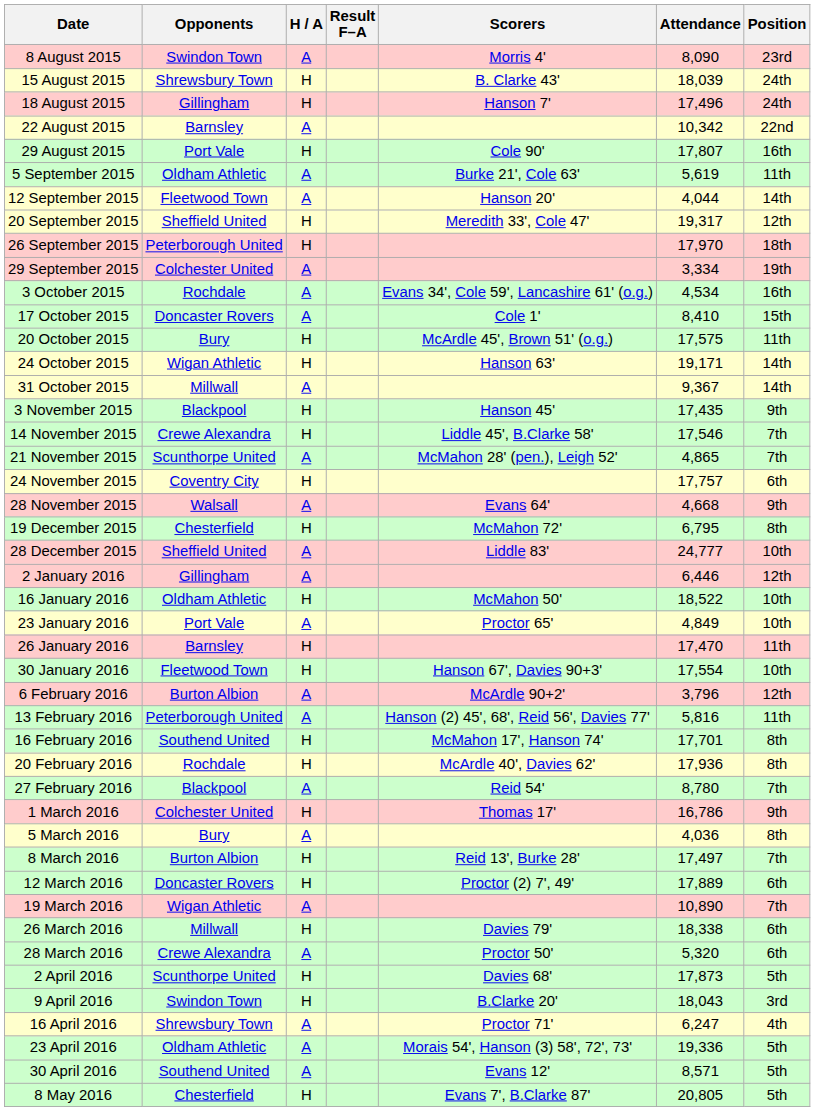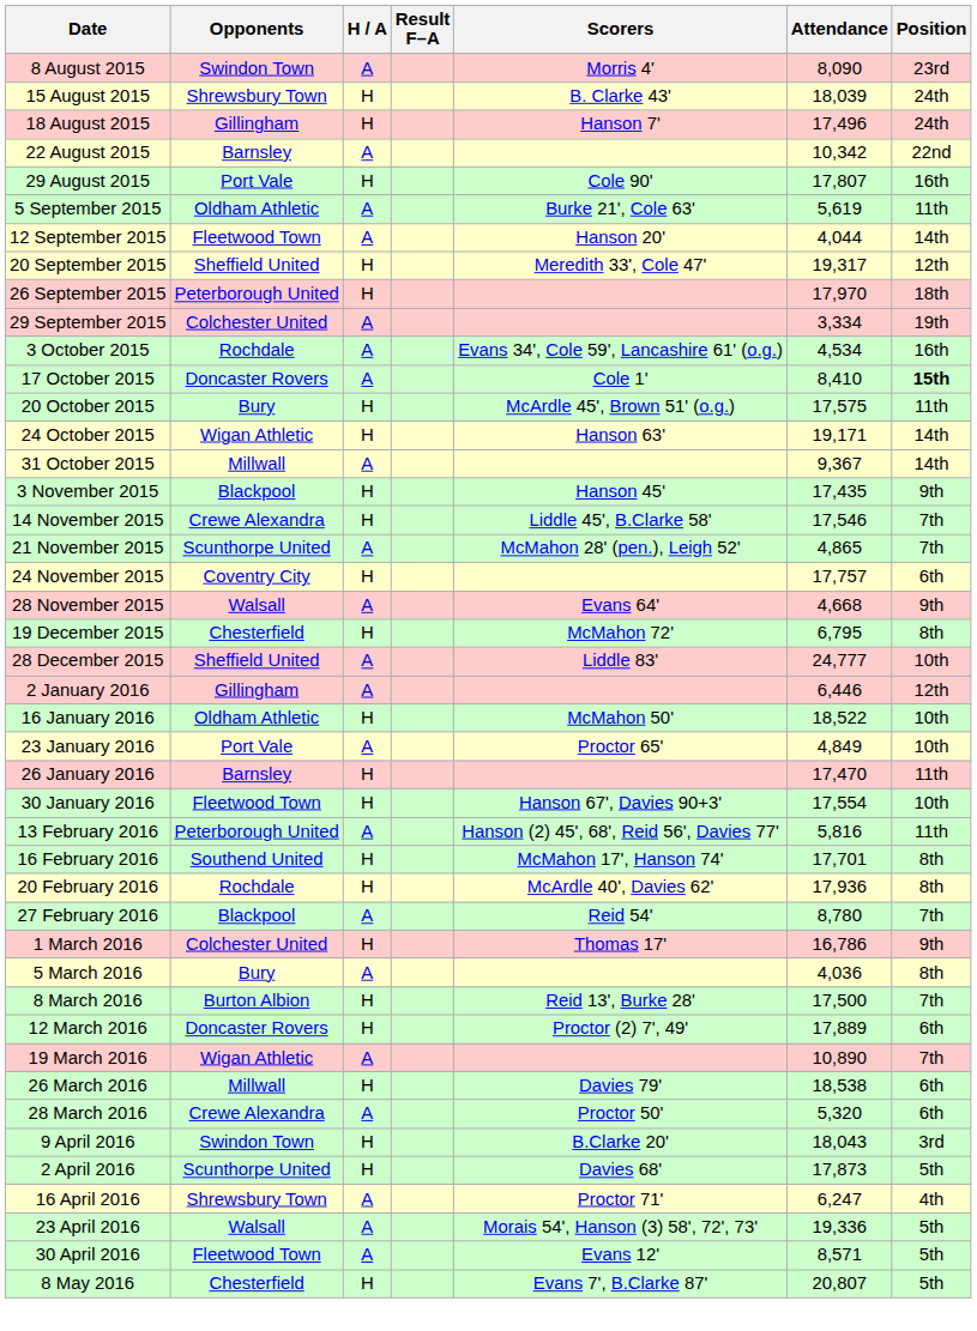 <table class="wikitable" style="text-align:center">
 <tr>
 <th>Date</th>
 <th>Opponents</th>
 <th>H / A</th>
 <th>Result<br>F–A</th>
 <th>Scorers</th>
 <th>Attendance</th>
 <th>Position</th>
 </tr>
 <tr style="background:#fcc;">
 <td>8 August 2015</td>
 <td><a href='#'>Swindon Town</a></td>
 <td><a href='#'>A</a></td>
 <td></td>
 <td><a href='#'>Morris</a> 4'</td>
 <td>8,090</td>
 <td>23rd</td>
 </tr>
 <tr style="background:#ffc;">
 <td>15 August 2015</td>
 <td><a href='#'>Shrewsbury Town</a></td>
 <td>H</td>
 <td></td>
 <td><a href='#'>B. Clarke</a> 43'</td>
 <td>18,039</td>
 <td>24th</td>
 </tr>
 <tr style="background:#fcc;">
 <td>18 August 2015</td>
 <td><a href='#'>Gillingham</a></td>
 <td>H</td>
 <td></td>
 <td><a href='#'>Hanson</a> 7'</td>
 <td>17,496</td>
 <td>24th</td>
 </tr>
 <tr style="background:#ffc;">
 <td>22 August 2015</td>
 <td><a href='#'>Barnsley</a></td>
 <td><a href='#'>A</a></td>
 <td></td>
 <td></td>
 <td>10,342</td>
 <td>22nd</td>
 </tr>
 <tr style="background:#cfc;">
 <td>29 August 2015</td>
 <td><a href='#'>Port Vale</a></td>
 <td>H</td>
 <td></td>
 <td><a href='#'>Cole</a> 90'</td>
 <td>17,807</td>
 <td>16th</td>
 </tr>
 <tr style="background:#cfc;">
 <td>5 September 2015</td>
 <td><a href='#'>Oldham Athletic</a></td>
 <td><a href='#'>A</a></td>
 <td></td>
 <td><a href='#'>Burke</a> 21', <a href='#'>Cole</a> 63'</td>
 <td>5,619</td>
 <td>11th</td>
 </tr>
 <tr style="background:#ffc;">
 <td>12 September 2015</td>
 <td><a href='#'>Fleetwood Town</a></td>
 <td><a href='#'>A</a></td>
 <td></td>
 <td><a href='#'>Hanson</a> 20'</td>
 <td>4,044</td>
 <td>14th</td>
 </tr>
 <tr style="background:#ffc;">
 <td>20 September 2015</td>
 <td><a href='#'>Sheffield United</a></td>
 <td>H</td>
 <td></td>
 <td><a href='#'>Meredith</a> 33', <a href='#'>Cole</a> 47'</td>
 <td>19,317</td>
 <td>12th</td>
 </tr>
 <tr style="background:#fcc;">
 <td>26 September 2015</td>
 <td><a href='#'>Peterborough United</a></td>
 <td>H</td>
 <td></td>
 <td></td>
 <td>17,970</td>
 <td>18th</td>
 </tr>
 <tr style="background:#fcc;">
 <td>29 September 2015</td>
 <td><a href='#'>Colchester United</a></td>
 <td><a href='#'>A</a></td>
 <td></td>
 <td></td>
 <td>3,334</td>
 <td>19th</td>
 </tr>
 <tr style="background:#cfc;">
 <td>3 October 2015</td>
 <td><a href='#'>Rochdale</a></td>
 <td><a href='#'>A</a></td>
 <td></td>
 <td><a href='#'>Evans</a> 34', <a href='#'>Cole</a> 59', <a href='#'>Lancashire</a> 61' (<a href='#'>o.g.</a>)</td>
 <td>4,534</td>
 <td>16th</td>
 </tr>
 <tr style="background:#cfc;">
 <td>17 October 2015</td>
 <td><a href='#'>Doncaster Rovers</a></td>
 <td><a href='#'>A</a></td>
 <td></td>
 <td><a href='#'>Cole</a> 1'</td>
 <td>8,410</td>
-<td>15th</td>
+<td><strong>15th</strong></td>
 </tr>
 <tr style="background:#cfc;">
 <td>20 October 2015</td>
 <td><a href='#'>Bury</a></td>
 <td>H</td>
 <td></td>
 <td><a href='#'>McArdle</a> 45', <a href='#'>Brown</a> 51' (<a href='#'>o.g.</a>)</td>
 <td>17,575</td>
 <td>11th</td>
 </tr>
 <tr style="background:#ffc;">
 <td>24 October 2015</td>
 <td><a href='#'>Wigan Athletic</a></td>
 <td>H</td>
 <td></td>
 <td><a href='#'>Hanson</a> 63'</td>
 <td>19,171</td>
 <td>14th</td>
 </tr>
 <tr style="background:#ffc;">
 <td>31 October 2015</td>
 <td><a href='#'>Millwall</a></td>
 <td><a href='#'>A</a></td>
 <td></td>
 <td></td>
 <td>9,367</td>
 <td>14th</td>
 </tr>
 <tr style="background:#cfc;">
 <td>3 November 2015</td>
 <td><a href='#'>Blackpool</a></td>
 <td>H</td>
 <td></td>
 <td><a href='#'>Hanson</a> 45'</td>
 <td>17,435</td>
 <td>9th</td>
 </tr>
 <tr style="background:#cfc;">
 <td>14 November 2015</td>
 <td><a href='#'>Crewe Alexandra</a></td>
 <td>H</td>
 <td></td>
 <td><a href='#'>Liddle</a> 45', <a href='#'>B.Clarke</a> 58'</td>
 <td>17,546</td>
 <td>7th</td>
 </tr>
 <tr style="background:#cfc;">
 <td>21 November 2015</td>
 <td><a href='#'>Scunthorpe United</a></td>
 <td><a href='#'>A</a></td>
 <td></td>
 <td><a href='#'>McMahon</a> 28' (<a href='#'>pen.</a>), <a href='#'>Leigh</a> 52'</td>
 <td>4,865</td>
 <td>7th</td>
 </tr>
 <tr style="background:#ffc;">
 <td>24 November 2015</td>
 <td><a href='#'>Coventry City</a></td>
 <td>H</td>
 <td></td>
 <td></td>
 <td>17,757</td>
 <td>6th</td>
 </tr>
 <tr style="background:#fcc;">
 <td>28 November 2015</td>
 <td><a href='#'>Walsall</a></td>
 <td><a href='#'>A</a></td>
 <td></td>
 <td><a href='#'>Evans</a> 64'</td>
 <td>4,668</td>
 <td>9th</td>
 </tr>
 <tr style="background:#cfc;">
 <td>19 December 2015</td>
 <td><a href='#'>Chesterfield</a></td>
 <td>H</td>
 <td></td>
 <td><a href='#'>McMahon</a> 72'</td>
 <td>6,795</td>
 <td>8th</td>
 </tr>
 <tr style="background:#fcc;">
 <td>28 December 2015</td>
 <td><a href='#'>Sheffield United</a></td>
 <td><a href='#'>A</a></td>
 <td></td>
 <td><a href='#'>Liddle</a> 83'</td>
 <td>24,777</td>
 <td>10th</td>
 </tr>
 <tr style="background:#fcc;">
 <td>2 January 2016</td>
 <td><a href='#'>Gillingham</a></td>
 <td><a href='#'>A</a></td>
 <td></td>
 <td></td>
 <td>6,446</td>
 <td>12th</td>
 </tr>
 <tr style="background:#cfc;">
 <td>16 January 2016</td>
 <td><a href='#'>Oldham Athletic</a></td>
 <td>H</td>
 <td></td>
 <td><a href='#'>McMahon</a> 50'</td>
 <td>18,522</td>
 <td>10th</td>
 </tr>
 <tr style="background:#ffc;">
 <td>23 January 2016</td>
 <td><a href='#'>Port Vale</a></td>
 <td><a href='#'>A</a></td>
 <td></td>
 <td><a href='#'>Proctor</a> 65'</td>
 <td>4,849</td>
 <td>10th</td>
 </tr>
 <tr style="background:#fcc;">
 <td>26 January 2016</td>
 <td><a href='#'>Barnsley</a></td>
 <td>H</td>
 <td></td>
 <td></td>
 <td>17,470</td>
 <td>11th</td>
 </tr>
 <tr style="background:#cfc;">
 <td>30 January 2016</td>
 <td><a href='#'>Fleetwood Town</a></td>
 <td>H</td>
 <td></td>
 <td><a href='#'>Hanson</a> 67', <a href='#'>Davies</a> 90+3'</td>
 <td>17,554</td>
 <td>10th</td>
 </tr>
-<tr style="background:#fcc;">
-<td>6 February 2016</td>
-<td><a href='#'>Burton Albion</a></td>
-<td><a href='#'>A</a></td>
-<td></td>
-<td><a href='#'>McArdle</a> 90+2'</td>
-<td>3,796</td>
-<td>12th</td>
-</tr>
 <tr style="background:#cfc;">
 <td>13 February 2016</td>
 <td><a href='#'>Peterborough United</a></td>
 <td><a href='#'>A</a></td>
 <td></td>
 <td><a href='#'>Hanson</a> (2) 45', 68', <a href='#'>Reid</a> 56', <a href='#'>Davies</a> 77'</td>
 <td>5,816</td>
 <td>11th</td>
 </tr>
 <tr style="background:#cfc;">
 <td>16 February 2016</td>
 <td><a href='#'>Southend United</a></td>
 <td>H</td>
 <td></td>
 <td><a href='#'>McMahon</a> 17', <a href='#'>Hanson</a> 74'</td>
 <td>17,701</td>
 <td>8th</td>
 </tr>
 <tr style="background:#ffc;">
 <td>20 February 2016</td>
 <td><a href='#'>Rochdale</a></td>
 <td>H</td>
 <td></td>
 <td><a href='#'>McArdle</a> 40', <a href='#'>Davies</a> 62'</td>
 <td>17,936</td>
 <td>8th</td>
 </tr>
 <tr style="background:#cfc;">
 <td>27 February 2016</td>
 <td><a href='#'>Blackpool</a></td>
 <td><a href='#'>A</a></td>
 <td></td>
 <td><a href='#'>Reid</a> 54'</td>
 <td>8,780</td>
 <td>7th</td>
 </tr>
 <tr style="background:#fcc;">
 <td>1 March 2016</td>
 <td><a href='#'>Colchester United</a></td>
 <td>H</td>
 <td></td>
 <td><a href='#'>Thomas</a> 17'</td>
 <td>16,786</td>
 <td>9th</td>
 </tr>
 <tr style="background:#ffc;">
 <td>5 March 2016</td>
 <td><a href='#'>Bury</a></td>
 <td><a href='#'>A</a></td>
 <td></td>
 <td></td>
 <td>4,036</td>
 <td>8th</td>
 </tr>
 <tr style="background:#cfc;">
 <td>8 March 2016</td>
 <td><a href='#'>Burton Albion</a></td>
 <td>H</td>
 <td></td>
 <td><a href='#'>Reid</a> 13', <a href='#'>Burke</a> 28'</td>
-<td>17,497</td>
+<td>17,500</td>
 <td>7th</td>
 </tr>
 <tr style="background:#cfc;">
 <td>12 March 2016</td>
 <td><a href='#'>Doncaster Rovers</a></td>
 <td>H</td>
 <td></td>
 <td><a href='#'>Proctor</a> (2) 7', 49'</td>
 <td>17,889</td>
 <td>6th</td>
 </tr>
 <tr style="background:#fcc;">
 <td>19 March 2016</td>
 <td><a href='#'>Wigan Athletic</a></td>
 <td><a href='#'>A</a></td>
 <td></td>
 <td></td>
 <td>10,890</td>
 <td>7th</td>
 </tr>
 <tr style="background:#cfc;">
 <td>26 March 2016</td>
 <td><a href='#'>Millwall</a></td>
 <td>H</td>
 <td></td>
 <td><a href='#'>Davies</a> 79'</td>
-<td>18,338</td>
+<td>18,538</td>
 <td>6th</td>
 </tr>
 <tr style="background:#cfc;">
 <td>28 March 2016</td>
 <td><a href='#'>Crewe Alexandra</a></td>
 <td><a href='#'>A</a></td>
 <td></td>
 <td><a href='#'>Proctor</a> 50'</td>
 <td>5,320</td>
 <td>6th</td>
 </tr>
 <tr style="background:#cfc;">
+<td>9 April 2016</td>
+<td><a href='#'>Swindon Town</a></td>
+<td>H</td>
+<td></td>
+<td><a href='#'>B.Clarke</a> 20'</td>
+<td>18,043</td>
+<td>3rd</td>
+</tr>
+<tr style="background:#cfc;">
 <td>2 April 2016</td>
 <td><a href='#'>Scunthorpe United</a></td>
 <td>H</td>
 <td></td>
 <td><a href='#'>Davies</a> 68'</td>
 <td>17,873</td>
 <td>5th</td>
-</tr>
-<tr style="background:#cfc;">
-<td>9 April 2016</td>
-<td><a href='#'>Swindon Town</a></td>
-<td>H</td>
-<td></td>
-<td><a href='#'>B.Clarke</a> 20'</td>
-<td>18,043</td>
-<td>3rd</td>
 </tr>
 <tr style="background:#ffc;">
 <td>16 April 2016</td>
 <td><a href='#'>Shrewsbury Town</a></td>
 <td><a href='#'>A</a></td>
 <td></td>
 <td><a href='#'>Proctor</a> 71'</td>
 <td>6,247</td>
 <td>4th</td>
 </tr>
 <tr style="background:#cfc;">
 <td>23 April 2016</td>
-<td><a href='#'>Oldham Athletic</a></td>
+<td><a href='#'>Walsall</a></td>
 <td><a href='#'>A</a></td>
 <td></td>
 <td><a href='#'>Morais</a> 54', <a href='#'>Hanson</a> (3) 58', 72', 73'</td>
 <td>19,336</td>
 <td>5th</td>
 </tr>
 <tr style="background:#cfc;">
 <td>30 April 2016</td>
-<td><a href='#'>Southend United</a></td>
+<td><a href='#'>Fleetwood Town</a></td>
 <td><a href='#'>A</a></td>
 <td></td>
 <td><a href='#'>Evans</a> 12'</td>
 <td>8,571</td>
 <td>5th</td>
 </tr>
 <tr style="background:#cfc;">
 <td>8 May 2016</td>
 <td><a href='#'>Chesterfield</a></td>
 <td>H</td>
 <td></td>
 <td><a href='#'>Evans</a> 7', <a href='#'>B.Clarke</a> 87'</td>
-<td>20,805</td>
+<td>20,807</td>
 <td>5th</td>
 </tr>
 </table>
